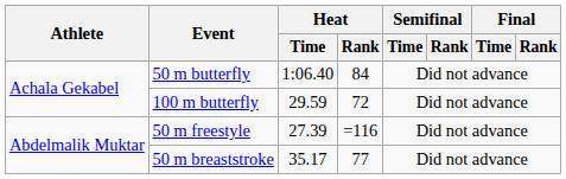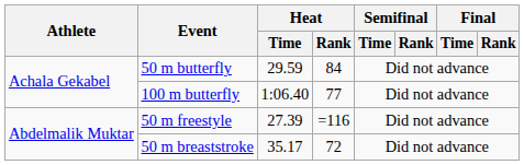 <table class="wikitable" style="text-align:center; font-size:90%">
 <tr>
 <th rowspan="2">Athlete</th>
 <th rowspan="2">Event</th>
 <th colspan="2">Heat</th>
 <th colspan="2">Semifinal</th>
 <th colspan="2">Final</th>
 </tr>
 <tr style="font-size:95%">
 <th>Time</th>
 <th>Rank</th>
 <th>Time</th>
 <th>Rank</th>
 <th>Time</th>
 <th>Rank</th>
 </tr>
 <tr>
 <td align=left rowspan=2><a href='#'>Achala Gekabel</a></td>
 <td align=left><a href='#'>50 m butterfly</a></td>
-<td>1:06.40</td>
+<td>29.59</td>
 <td>84</td>
 <td colspan=4>Did not advance</td>
 </tr>
 <tr>
 <td align=left><a href='#'>100 m butterfly</a></td>
-<td>29.59</td>
-<td>72</td>
+<td>1:06.40</td>
+<td>77</td>
 <td colspan=4>Did not advance</td>
 </tr>
 <tr>
 <td align=left rowspan=2><a href='#'>Abdelmalik Muktar</a></td>
 <td align=left><a href='#'>50 m freestyle</a></td>
 <td>27.39</td>
 <td>=116</td>
 <td colspan=4>Did not advance</td>
 </tr>
 <tr>
 <td align=left><a href='#'>50 m breaststroke</a></td>
 <td>35.17</td>
-<td>77</td>
+<td>72</td>
 <td colspan=4>Did not advance</td>
 </tr>
 </table>
